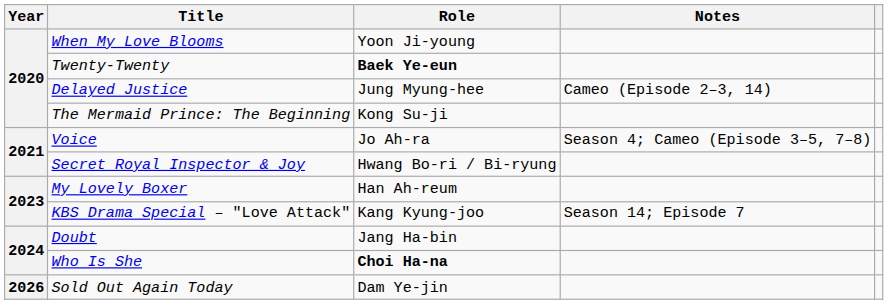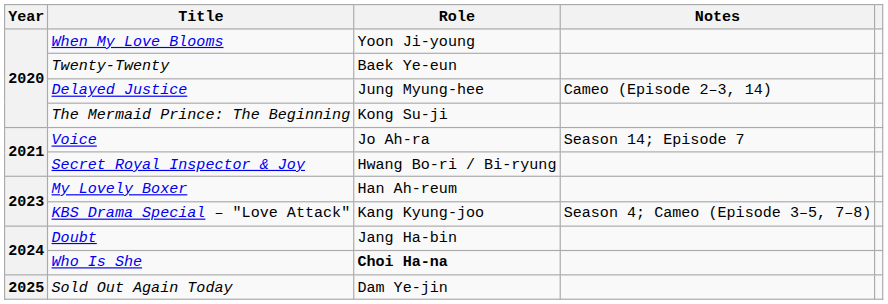 <table class="wikitable plainrowheaders sortable">
 <tr>
 <th scope="col">Year</th>
 <th scope="col">Title</th>
 <th scope="col">Role</th>
 <th scope="col">Notes</th>
 <th scope="col" class="unsortable"></th>
 </tr>
 <tr>
 <th scope="row" rowspan="4">2020</th>
 <td><em><a href='#'>When My Love Blooms</a></em></td>
 <td>Yoon Ji-young</td>
 <td></td>
 <td style="text-align:center"></td>
 </tr>
 <tr>
 <td><em>Twenty-Twenty</em></td>
-<td><strong>Baek Ye-eun</strong></td>
+<td>Baek Ye-eun</td>
 <td></td>
 <td style="text-align:center"></td>
 </tr>
 <tr>
 <td><em><a href='#'>Delayed Justice</a></em></td>
 <td>Jung Myung-hee</td>
 <td>Cameo (Episode 2–3, 14)</td>
 <td style="text-align:center"></td>
 </tr>
 <tr>
 <td><em>The Mermaid Prince: The Beginning</em></td>
 <td>Kong Su-ji</td>
 <td></td>
 <td style="text-align:center"></td>
 </tr>
 <tr>
 <th scope="row" rowspan="2">2021</th>
 <td><em><a href='#'>Voice</a></em></td>
 <td>Jo Ah-ra</td>
-<td>Season 4; Cameo (Episode 3–5, 7–8)</td>
+<td>Season 14; Episode 7</td>
 <td style="text-align:center"></td>
 </tr>
 <tr>
 <td><em><a href='#'>Secret Royal Inspector & Joy</a></em></td>
 <td>Hwang Bo-ri / Bi-ryung</td>
 <td></td>
 <td style="text-align:center"></td>
 </tr>
 <tr>
 <th scope="row" rowspan="2">2023</th>
 <td><em><a href='#'>My Lovely Boxer</a></em></td>
 <td>Han Ah-reum</td>
 <td></td>
 <td style="text-align:center"></td>
 </tr>
 <tr>
 <td><em><a href='#'>KBS Drama Special</a></em> – "Love Attack"</td>
 <td>Kang Kyung-joo</td>
-<td>Season 14; Episode 7</td>
+<td>Season 4; Cameo (Episode 3–5, 7–8)</td>
 <td style="text-align:center"></td>
 </tr>
 <tr>
 <th scope="row" rowspan="2">2024</th>
 <td><em><a href='#'>Doubt</a></em></td>
 <td>Jang Ha-bin</td>
 <td></td>
 <td style="text-align:center"></td>
 </tr>
 <tr>
 <td><em><a href='#'>Who Is She</a></em></td>
 <td><strong>Choi Ha-na</strong></td>
 <td></td>
 <td style="text-align:center"></td>
 </tr>
 <tr>
-<th scope="row">2026</th>
+<th scope="row">2025</th>
 <td><em>Sold Out Again Today</em></td>
 <td>Dam Ye-jin</td>
 <td></td>
 <td style="text-align:center"></td>
 </tr>
 </table>
